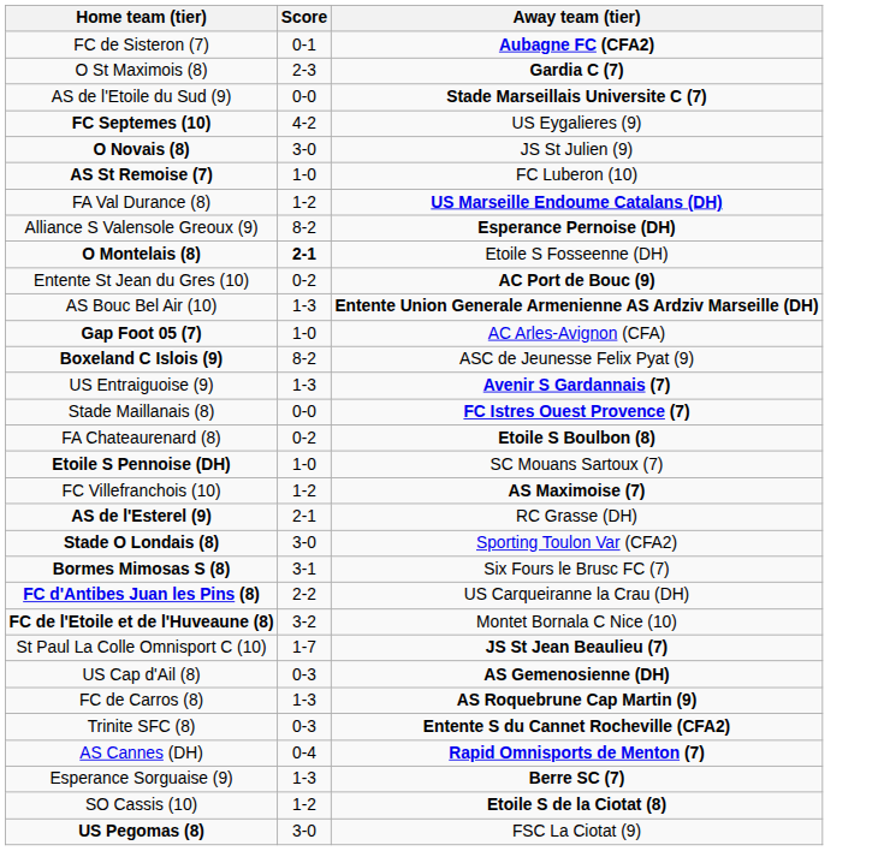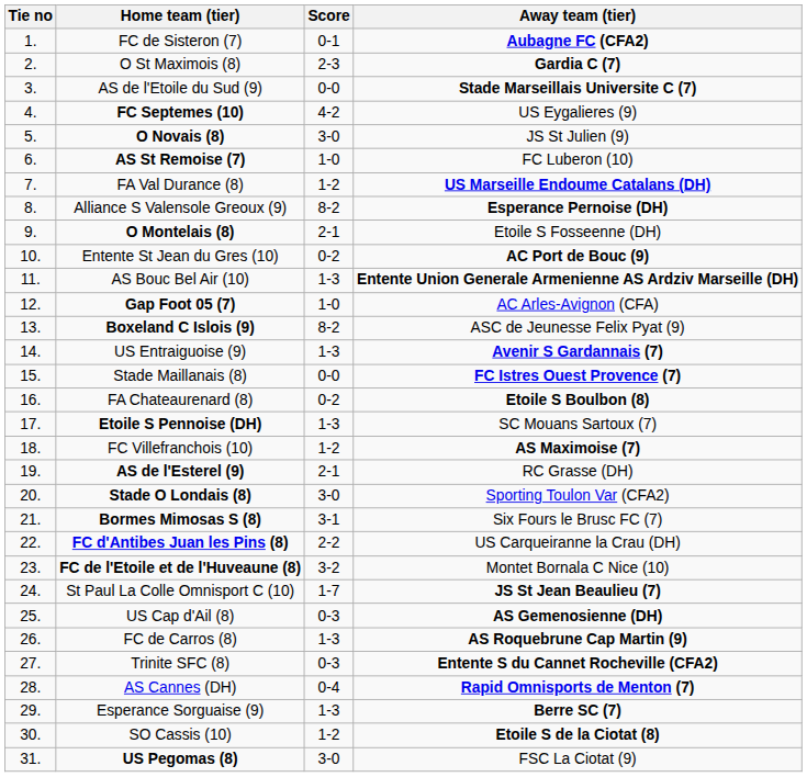 <table class="wikitable" style="text-align: center">
 <tr>
+<th>Tie no</th>
 <th>Home team (tier)</th>
 <th>Score</th>
 <th>Away team (tier)</th>
 </tr>
 <tr>
+<td>1.</td>
 <td>FC de Sisteron (7)</td>
 <td>0-1</td>
 <td><strong><a href='#'>Aubagne FC</a> (CFA2)</strong></td>
 </tr>
 <tr>
+<td>2.</td>
 <td>O St Maximois (8)</td>
 <td>2-3</td>
 <td><strong>Gardia C (7)</strong></td>
 </tr>
 <tr>
+<td>3.</td>
 <td>AS de l'Etoile du Sud (9)</td>
 <td>0-0 </td>
 <td><strong>Stade Marseillais Universite C (7)</strong></td>
 </tr>
 <tr>
+<td>4.</td>
 <td><strong>FC Septemes (10)</strong></td>
 <td>4-2</td>
 <td>US Eygalieres (9)</td>
 </tr>
 <tr>
+<td>5.</td>
 <td><strong>O Novais (8)</strong></td>
 <td>3-0</td>
 <td>JS St Julien (9)</td>
 </tr>
 <tr>
+<td>6.</td>
 <td><strong>AS St Remoise (7)</strong></td>
 <td>1-0</td>
 <td>FC Luberon (10)</td>
 </tr>
 <tr>
+<td>7.</td>
 <td>FA Val Durance (8)</td>
 <td>1-2</td>
 <td><strong><a href='#'>US Marseille Endoume Catalans (DH)</a></strong></td>
 </tr>
 <tr>
+<td>8.</td>
 <td>Alliance S Valensole Greoux (9)</td>
 <td>8-2</td>
 <td><strong>Esperance Pernoise (DH)</strong></td>
 </tr>
 <tr>
+<td>9.</td>
 <td><strong>O Montelais (8)</strong></td>
-<td><strong>2-1</strong></td>
+<td>2-1</td>
 <td>Etoile S Fosseenne (DH)</td>
 </tr>
 <tr>
+<td>10.</td>
 <td>Entente St Jean du Gres (10)</td>
 <td>0-2</td>
 <td><strong>AC Port de Bouc (9)</strong></td>
 </tr>
 <tr>
+<td>11.</td>
 <td>AS Bouc Bel Air (10)</td>
 <td>1-3</td>
 <td><strong>Entente Union Generale Armenienne AS Ardziv Marseille (DH)</strong></td>
 </tr>
 <tr>
+<td>12.</td>
 <td><strong>Gap Foot 05 (7)</strong></td>
 <td>1-0</td>
 <td><a href='#'>AC Arles-Avignon</a> (CFA)</td>
 </tr>
 <tr>
+<td>13.</td>
 <td><strong>Boxeland C Islois (9)</strong></td>
 <td>8-2</td>
 <td>ASC de Jeunesse Felix Pyat (9)</td>
 </tr>
 <tr>
+<td>14.</td>
 <td>US Entraiguoise (9)</td>
 <td>1-3</td>
 <td><strong><a href='#'>Avenir S Gardannais</a> (7)</strong></td>
 </tr>
 <tr>
+<td>15.</td>
 <td>Stade Maillanais (8)</td>
 <td>0-0 </td>
 <td><strong><a href='#'>FC Istres Ouest Provence</a> (7)</strong></td>
 </tr>
 <tr>
+<td>16.</td>
 <td>FA Chateaurenard (8)</td>
 <td>0-2</td>
 <td><strong>Etoile S Boulbon (8)</strong></td>
 </tr>
 <tr>
+<td>17.</td>
 <td><strong>Etoile S Pennoise (DH)</strong></td>
-<td>1-0</td>
+<td>1-3</td>
 <td>SC Mouans Sartoux (7)</td>
 </tr>
 <tr>
+<td>18.</td>
 <td>FC Villefranchois (10)</td>
 <td>1-2</td>
 <td><strong>AS Maximoise (7)</strong></td>
 </tr>
 <tr>
+<td>19.</td>
 <td><strong>AS de l'Esterel (9)</strong></td>
 <td>2-1 </td>
 <td>RC Grasse (DH)</td>
 </tr>
 <tr>
+<td>20.</td>
 <td><strong>Stade O Londais (8)</strong></td>
 <td>3-0 </td>
 <td><a href='#'>Sporting Toulon Var</a> (CFA2)</td>
 </tr>
 <tr>
+<td>21.</td>
 <td><strong>Bormes Mimosas S (8)</strong></td>
 <td>3-1</td>
 <td>Six Fours le Brusc FC (7)</td>
 </tr>
 <tr>
+<td>22.</td>
 <td><strong><a href='#'>FC d'Antibes Juan les Pins</a> (8)</strong></td>
 <td>2-2 </td>
 <td>US Carqueiranne la Crau (DH)</td>
 </tr>
 <tr>
+<td>23.</td>
 <td><strong>FC de l'Etoile et de l'Huveaune (8)</strong></td>
 <td>3-2</td>
 <td>Montet Bornala C Nice (10)</td>
 </tr>
 <tr>
+<td>24.</td>
 <td>St Paul La Colle Omnisport C (10)</td>
 <td>1-7</td>
 <td><strong>JS St Jean Beaulieu (7)</strong></td>
 </tr>
 <tr>
+<td>25.</td>
 <td>US Cap d'Ail (8)</td>
 <td>0-3</td>
 <td><strong>AS Gemenosienne (DH)</strong></td>
 </tr>
 <tr>
+<td>26.</td>
 <td>FC de Carros (8)</td>
 <td>1-3</td>
 <td><strong>AS Roquebrune Cap Martin (9)</strong></td>
 </tr>
 <tr>
+<td>27.</td>
 <td>Trinite SFC (8)</td>
 <td>0-3</td>
 <td><strong>Entente S du Cannet Rocheville (CFA2)</strong></td>
 </tr>
 <tr>
+<td>28.</td>
 <td><a href='#'>AS Cannes</a> (DH)</td>
 <td>0-4</td>
 <td><strong><a href='#'>Rapid Omnisports de Menton</a> (7)</strong></td>
 </tr>
 <tr>
+<td>29.</td>
 <td>Esperance Sorguaise (9)</td>
 <td>1-3</td>
 <td><strong>Berre SC (7)</strong></td>
 </tr>
 <tr>
+<td>30.</td>
 <td>SO Cassis (10)</td>
 <td>1-2</td>
 <td><strong>Etoile S de la Ciotat (8)</strong></td>
 </tr>
 <tr>
+<td>31.</td>
 <td><strong>US Pegomas (8)</strong></td>
 <td>3-0</td>
 <td>FSC La Ciotat (9)</td>
 </tr>
 </table>
